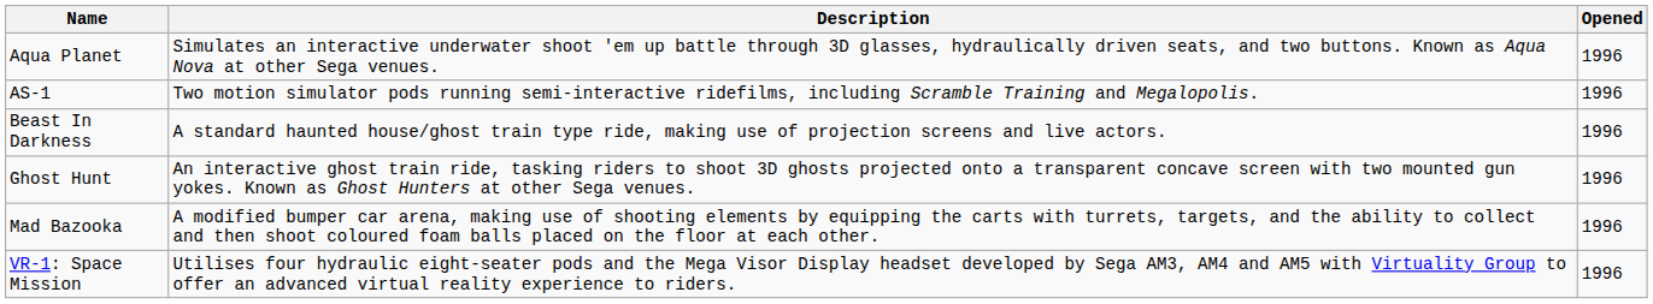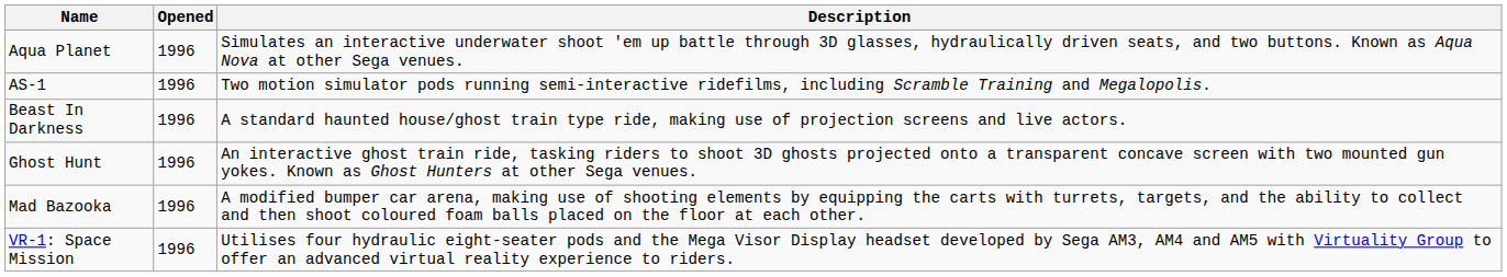 <table class="wikitable">
 <tr>
 <th>Name</th>
+<th>Opened</th>
 <th>Description</th>
-<th>Opened</th>
 </tr>
 <tr>
 <td>Aqua Planet</td>
+<td>1996</td>
 <td>Simulates an interactive underwater shoot 'em up battle through 3D glasses, hydraulically driven seats, and two buttons. Known as <em>Aqua Nova</em> at other Sega venues.</td>
-<td>1996</td>
 </tr>
 <tr>
 <td>AS-1</td>
+<td>1996</td>
 <td>Two motion simulator pods running semi-interactive ridefilms, including <em>Scramble Training</em> and <em>Megalopolis</em>.</td>
-<td>1996</td>
 </tr>
 <tr>
 <td>Beast In Darkness</td>
+<td>1996</td>
 <td>A standard haunted house/ghost train type ride, making use of projection screens and live actors.</td>
-<td>1996</td>
 </tr>
 <tr>
 <td>Ghost Hunt</td>
+<td>1996</td>
 <td>An interactive ghost train ride, tasking riders to shoot 3D ghosts projected onto a transparent concave screen with two mounted gun yokes. Known as <em>Ghost Hunters</em> at other Sega venues.</td>
-<td>1996</td>
 </tr>
 <tr>
 <td>Mad Bazooka</td>
+<td>1996</td>
 <td>A modified bumper car arena, making use of shooting elements by equipping the carts with turrets, targets, and the ability to collect and then shoot coloured foam balls placed on the floor at each other.</td>
-<td>1996</td>
 </tr>
 <tr>
 <td><a href='#'>VR-1</a>: Space Mission</td>
+<td>1996</td>
 <td>Utilises four hydraulic eight-seater pods and the Mega Visor Display headset developed by Sega AM3, AM4 and AM5 with <a href='#'>Virtuality Group</a> to offer an advanced virtual reality experience to riders.</td>
-<td>1996</td>
 </tr>
 </table>
